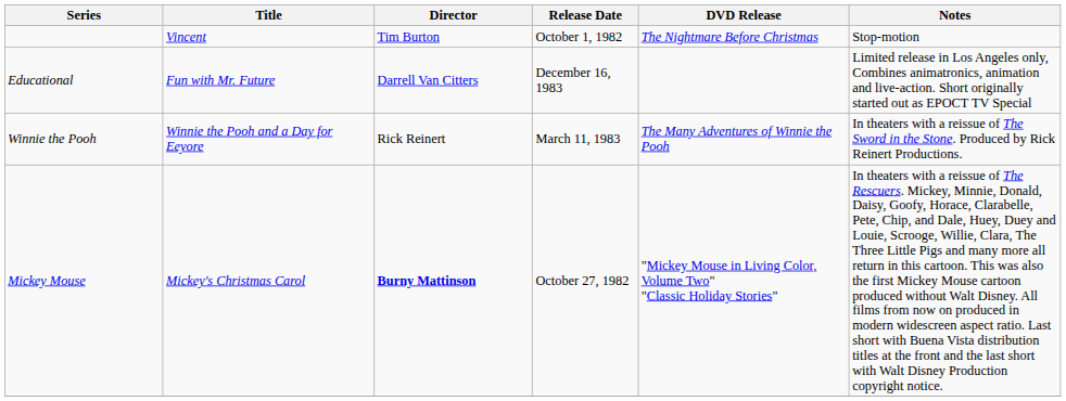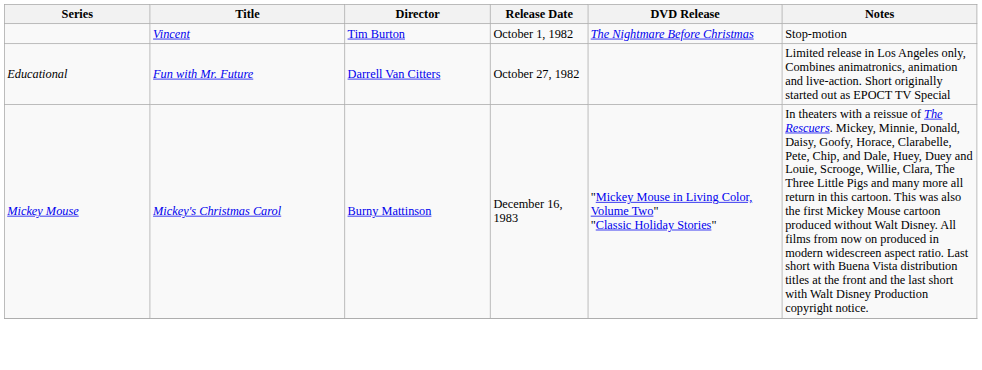 <table class="wikitable" style="width:100%;">
 <tr>
 <th style="width:15%;">Series</th>
 <th style="width:20%;">Title</th>
 <th style="width:15%;">Director</th>
 <th style="width:10%;">Release Date</th>
 <th style="width:20%;">DVD Release</th>
 <th style="width:20%;">Notes</th>
 </tr>
 <tr>
 <td></td>
 <td><em><a href='#'>Vincent</a></em></td>
 <td><a href='#'>Tim Burton</a></td>
 <td>October 1, 1982</td>
 <td><em><a href='#'>The Nightmare Before Christmas</a></em></td>
 <td>Stop-motion</td>
 </tr>
 <tr>
 <td><em>Educational</em></td>
 <td><em><a href='#'>Fun with Mr. Future</a></em></td>
 <td><a href='#'>Darrell Van Citters</a></td>
-<td>December 16, 1983</td>
+<td>October 27, 1982</td>
 <td></td>
 <td>Limited release in Los Angeles only, Combines animatronics, animation and live-action. Short originally started out as EPOCT TV Special</td>
 </tr>
 <tr>
-<td><em>Winnie the Pooh</em></td>
-<td><em><a href='#'>Winnie the Pooh and a Day for Eeyore</a></em></td>
-<td>Rick Reinert</td>
-<td>March 11, 1983</td>
-<td><em><a href='#'>The Many Adventures of Winnie the Pooh</a></em></td>
-<td>In theaters with a reissue of <em><a href='#'>The Sword in the Stone</a></em>. Produced by Rick Reinert Productions.</td>
-</tr>
-<tr>
 <td><em><a href='#'>Mickey Mouse</a></em></td>
 <td><em><a href='#'>Mickey's Christmas Carol</a></em> </td>
-<td><strong><a href='#'>Burny Mattinson</a></strong></td>
-<td>October 27, 1982</td>
+<td><a href='#'>Burny Mattinson</a></td>
+<td>December 16, 1983</td>
 <td>"<a href='#'>Mickey Mouse in Living Color, Volume Two</a>" <br>"<a href='#'>Classic Holiday Stories</a>"</td>
 <td>In theaters with a reissue of <em><a href='#'>The Rescuers</a></em>. Mickey, Minnie, Donald, Daisy, Goofy, Horace, Clarabelle, Pete, Chip, and Dale, Huey, Duey and Louie, Scrooge, Willie, Clara, The Three Little Pigs and many more all return in this cartoon. This was also the first Mickey Mouse cartoon produced without Walt Disney. All films from now on produced in modern widescreen aspect ratio. Last short with Buena Vista distribution titles at the front and the last short with Walt Disney Production copyright notice.</td>
 </tr>
 <tr>
 </tr>
 </table>
